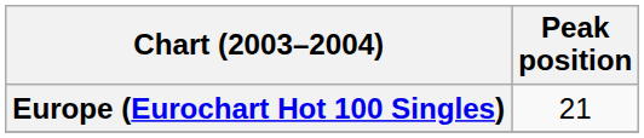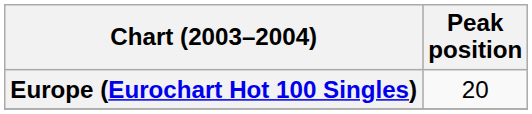 <table class="wikitable sortable plainrowheaders" style="text-align:center">
 <tr>
 <th scope="col">Chart (2003–2004)</th>
 <th scope="col">Peak<br>position</th>
 </tr>
 <tr>
 <th scope="row">Europe (<a href='#'>Eurochart Hot 100 Singles</a>)</th>
-<td>21</td>
+<td>20</td>
 </tr>
 <tr>
 </tr>
 <tr>
 </tr>
 <tr>
 </tr>
 <tr>
 </tr>
 <tr>
 </tr>
 </table>
